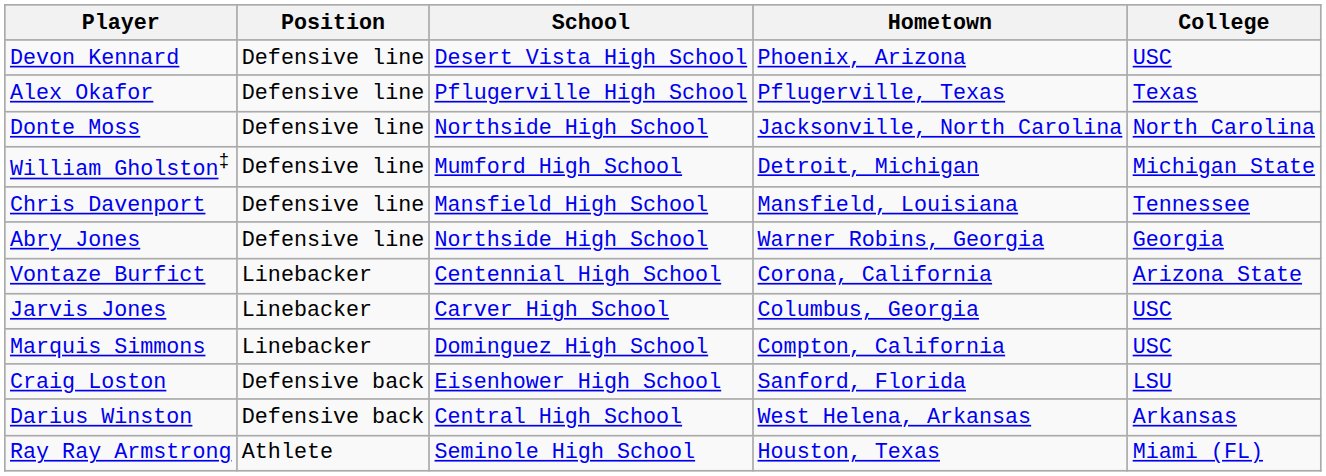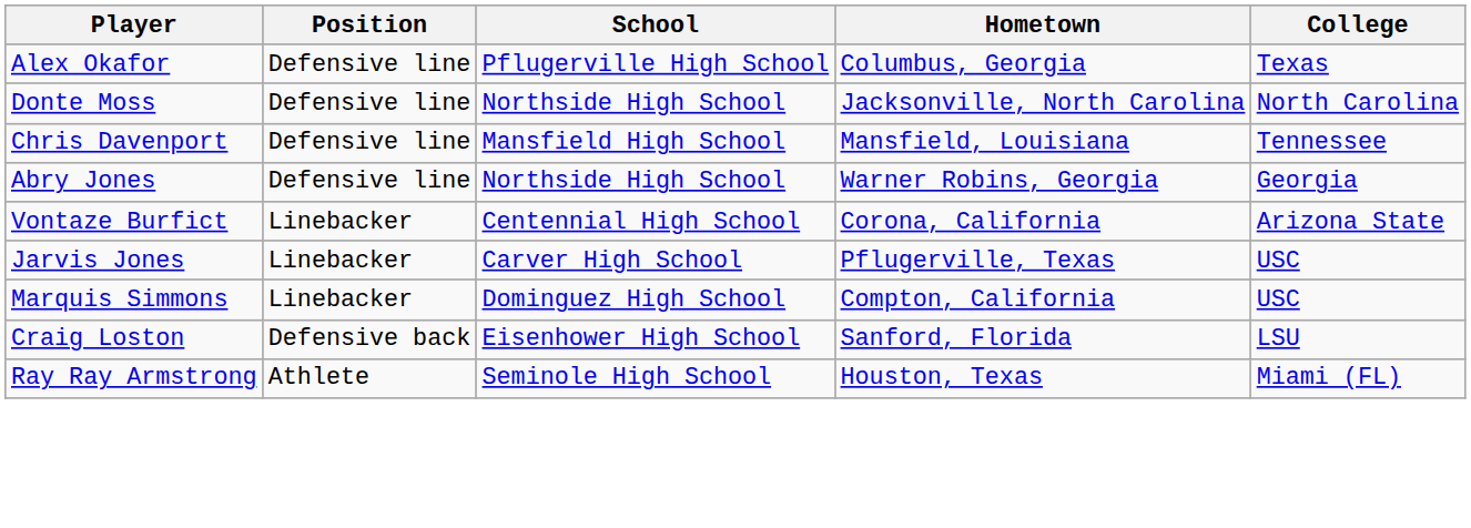 <table class="wikitable">
 <tr>
 <th>Player</th>
 <th>Position</th>
 <th>School</th>
 <th>Hometown</th>
 <th>College</th>
 </tr>
 <tr>
-<td><a href='#'>Devon Kennard</a></td>
-<td>Defensive line</td>
-<td><a href='#'>Desert Vista High School</a></td>
-<td><a href='#'>Phoenix, Arizona</a></td>
-<td><a href='#'>USC</a></td>
-</tr>
-<tr>
 <td><a href='#'>Alex Okafor</a></td>
 <td>Defensive line</td>
 <td><a href='#'>Pflugerville High School</a></td>
-<td><a href='#'>Pflugerville, Texas</a></td>
+<td><a href='#'>Columbus, Georgia</a></td>
 <td><a href='#'>Texas</a></td>
 </tr>
 <tr>
 <td><a href='#'>Donte Moss</a></td>
 <td>Defensive line</td>
 <td><a href='#'>Northside High School</a></td>
 <td><a href='#'>Jacksonville, North Carolina</a></td>
 <td><a href='#'>North Carolina</a></td>
-</tr>
-<tr>
-<td><a href='#'>William Gholston</a><sup>‡</sup></td>
-<td>Defensive line</td>
-<td><a href='#'>Mumford High School</a></td>
-<td><a href='#'>Detroit, Michigan</a></td>
-<td><a href='#'>Michigan State</a></td>
 </tr>
 <tr>
 <td><a href='#'>Chris Davenport</a></td>
 <td>Defensive line</td>
 <td><a href='#'>Mansfield High School</a></td>
 <td><a href='#'>Mansfield, Louisiana</a></td>
 <td><a href='#'>Tennessee</a></td>
 </tr>
 <tr>
 <td><a href='#'>Abry Jones</a></td>
 <td>Defensive line</td>
 <td><a href='#'>Northside High School</a></td>
 <td><a href='#'>Warner Robins, Georgia</a></td>
 <td><a href='#'>Georgia</a></td>
 </tr>
 <tr>
 <td><a href='#'>Vontaze Burfict</a></td>
 <td>Linebacker</td>
 <td><a href='#'>Centennial High School</a></td>
 <td><a href='#'>Corona, California</a></td>
 <td><a href='#'>Arizona State</a></td>
 </tr>
 <tr>
 <td><a href='#'>Jarvis Jones</a></td>
 <td>Linebacker</td>
 <td><a href='#'>Carver High School</a></td>
-<td><a href='#'>Columbus, Georgia</a></td>
+<td><a href='#'>Pflugerville, Texas</a></td>
 <td><a href='#'>USC</a></td>
 </tr>
 <tr>
 <td><a href='#'>Marquis Simmons</a></td>
 <td>Linebacker</td>
 <td><a href='#'>Dominguez High School</a></td>
 <td><a href='#'>Compton, California</a></td>
 <td><a href='#'>USC</a></td>
 </tr>
 <tr>
 <td><a href='#'>Craig Loston</a></td>
 <td>Defensive back</td>
 <td><a href='#'>Eisenhower High School</a></td>
 <td><a href='#'>Sanford, Florida</a></td>
 <td><a href='#'>LSU</a></td>
 </tr>
 <tr>
-<td><a href='#'>Darius Winston</a></td>
-<td>Defensive back</td>
-<td><a href='#'>Central High School</a></td>
-<td><a href='#'>West Helena, Arkansas</a></td>
-<td><a href='#'>Arkansas</a></td>
-</tr>
-<tr>
 <td><a href='#'>Ray Ray Armstrong</a></td>
 <td>Athlete</td>
 <td><a href='#'>Seminole High School</a></td>
 <td><a href='#'>Houston, Texas</a></td>
 <td><a href='#'>Miami (FL)</a></td>
 </tr>
 </table>
